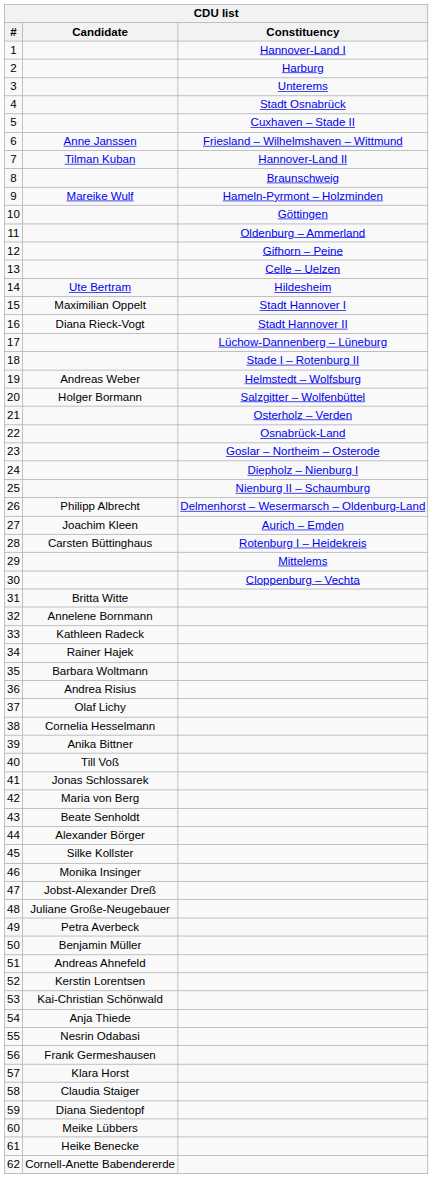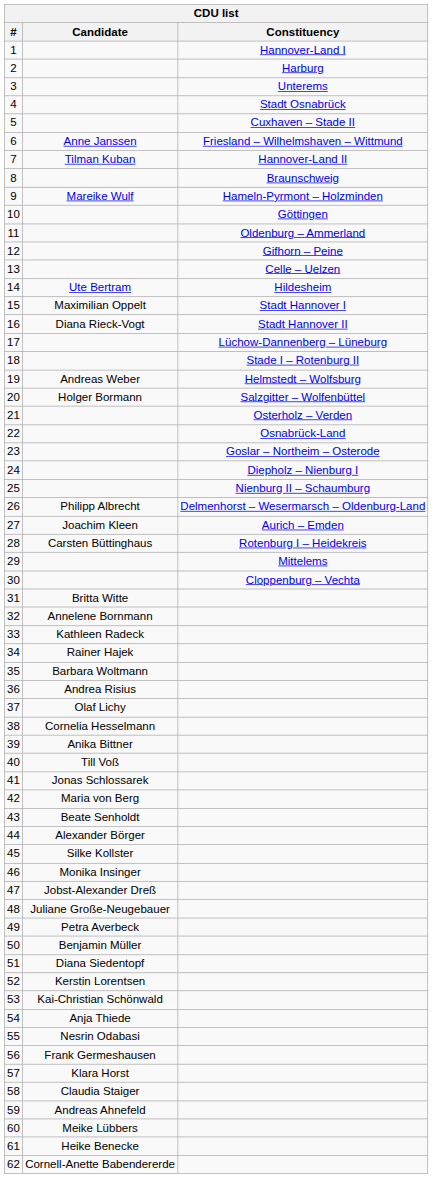 <table class="wikitable mw-collapsible mw-collapsed" style="text-align:center">
 <tr>
 <th colspan=3>CDU list</th>
 </tr>
 <tr>
 <th>#</th>
 <th>Candidate</th>
 <th>Constituency</th>
 </tr>
 <tr>
 <td>1</td>
 <td></td>
 <td><a href='#'>Hannover-Land I</a></td>
 </tr>
 <tr>
 <td>2</td>
 <td></td>
 <td><a href='#'>Harburg</a></td>
 </tr>
 <tr>
 <td>3</td>
 <td></td>
 <td><a href='#'>Unterems</a></td>
 </tr>
 <tr>
 <td>4</td>
 <td></td>
 <td><a href='#'>Stadt Osnabrück</a></td>
 </tr>
 <tr>
 <td>5</td>
 <td></td>
 <td><a href='#'>Cuxhaven – Stade II</a></td>
 </tr>
 <tr>
 <td>6</td>
 <td><a href='#'>Anne Janssen</a></td>
 <td><a href='#'>Friesland – Wilhelmshaven – Wittmund</a></td>
 </tr>
 <tr>
 <td>7</td>
 <td><a href='#'>Tilman Kuban</a></td>
 <td><a href='#'>Hannover-Land II</a></td>
 </tr>
 <tr>
 <td>8</td>
 <td></td>
 <td><a href='#'>Braunschweig</a></td>
 </tr>
 <tr>
 <td>9</td>
 <td><a href='#'>Mareike Wulf</a></td>
 <td><a href='#'>Hameln-Pyrmont – Holzminden</a></td>
 </tr>
 <tr>
 <td>10</td>
 <td></td>
 <td><a href='#'>Göttingen</a></td>
 </tr>
 <tr>
 <td>11</td>
 <td></td>
 <td><a href='#'>Oldenburg – Ammerland</a></td>
 </tr>
 <tr>
 <td>12</td>
 <td></td>
 <td><a href='#'>Gifhorn – Peine</a></td>
 </tr>
 <tr>
 <td>13</td>
 <td></td>
 <td><a href='#'>Celle – Uelzen</a></td>
 </tr>
 <tr>
 <td>14</td>
 <td><a href='#'>Ute Bertram</a></td>
 <td><a href='#'>Hildesheim</a></td>
 </tr>
 <tr>
 <td>15</td>
 <td>Maximilian Oppelt</td>
 <td><a href='#'>Stadt Hannover I</a></td>
 </tr>
 <tr>
 <td>16</td>
 <td>Diana Rieck-Vogt</td>
 <td><a href='#'>Stadt Hannover II</a></td>
 </tr>
 <tr>
 <td>17</td>
 <td></td>
 <td><a href='#'>Lüchow-Dannenberg – Lüneburg</a></td>
 </tr>
 <tr>
 <td>18</td>
 <td></td>
 <td><a href='#'>Stade I – Rotenburg II</a></td>
 </tr>
 <tr>
 <td>19</td>
 <td>Andreas Weber</td>
 <td><a href='#'>Helmstedt – Wolfsburg</a></td>
 </tr>
 <tr>
 <td>20</td>
 <td>Holger Bormann</td>
 <td><a href='#'>Salzgitter – Wolfenbüttel</a></td>
 </tr>
 <tr>
 <td>21</td>
 <td></td>
 <td><a href='#'>Osterholz – Verden</a></td>
 </tr>
 <tr>
 <td>22</td>
 <td></td>
 <td><a href='#'>Osnabrück-Land</a></td>
 </tr>
 <tr>
 <td>23</td>
 <td></td>
 <td><a href='#'>Goslar – Northeim – Osterode</a></td>
 </tr>
 <tr>
 <td>24</td>
 <td></td>
 <td><a href='#'>Diepholz – Nienburg I</a></td>
 </tr>
 <tr>
 <td>25</td>
 <td></td>
 <td><a href='#'>Nienburg II – Schaumburg</a></td>
 </tr>
 <tr>
 <td>26</td>
 <td>Philipp Albrecht</td>
 <td><a href='#'>Delmenhorst – Wesermarsch – Oldenburg-Land</a></td>
 </tr>
 <tr>
 <td>27</td>
 <td>Joachim Kleen</td>
 <td><a href='#'>Aurich – Emden</a></td>
 </tr>
 <tr>
 <td>28</td>
 <td>Carsten Büttinghaus</td>
 <td><a href='#'>Rotenburg I – Heidekreis</a></td>
 </tr>
 <tr>
 <td>29</td>
 <td></td>
 <td><a href='#'>Mittelems</a></td>
 </tr>
 <tr>
 <td>30</td>
 <td></td>
 <td><a href='#'>Cloppenburg – Vechta</a></td>
 </tr>
 <tr>
 <td>31</td>
 <td>Britta Witte</td>
 <td></td>
 </tr>
 <tr>
 <td>32</td>
 <td>Annelene Bornmann</td>
 <td></td>
 </tr>
 <tr>
 <td>33</td>
 <td>Kathleen Radeck</td>
 <td></td>
 </tr>
 <tr>
 <td>34</td>
 <td>Rainer Hajek</td>
 <td></td>
 </tr>
 <tr>
 <td>35</td>
 <td>Barbara Woltmann</td>
 <td></td>
 </tr>
 <tr>
 <td>36</td>
 <td>Andrea Risius</td>
 <td></td>
 </tr>
 <tr>
 <td>37</td>
 <td>Olaf Lichy</td>
 <td></td>
 </tr>
 <tr>
 <td>38</td>
 <td>Cornelia Hesselmann</td>
 <td></td>
 </tr>
 <tr>
 <td>39</td>
 <td>Anika Bittner</td>
 <td></td>
 </tr>
 <tr>
 <td>40</td>
 <td>Till Voß</td>
 <td></td>
 </tr>
 <tr>
 <td>41</td>
 <td>Jonas Schlossarek</td>
 <td></td>
 </tr>
 <tr>
 <td>42</td>
 <td>Maria von Berg</td>
 <td></td>
 </tr>
 <tr>
 <td>43</td>
 <td>Beate Senholdt</td>
 <td></td>
 </tr>
 <tr>
 <td>44</td>
 <td>Alexander Börger</td>
 <td></td>
 </tr>
 <tr>
 <td>45</td>
 <td>Silke Kollster</td>
 <td></td>
 </tr>
 <tr>
 <td>46</td>
 <td>Monika Insinger</td>
 <td></td>
 </tr>
 <tr>
 <td>47</td>
 <td>Jobst-Alexander Dreß</td>
 <td></td>
 </tr>
 <tr>
 <td>48</td>
 <td>Juliane Große-Neugebauer</td>
 <td></td>
 </tr>
 <tr>
 <td>49</td>
 <td>Petra Averbeck</td>
 <td></td>
 </tr>
 <tr>
 <td>50</td>
 <td>Benjamin Müller</td>
 <td></td>
 </tr>
 <tr>
 <td>51</td>
-<td>Andreas Ahnefeld</td>
+<td>Diana Siedentopf</td>
 <td></td>
 </tr>
 <tr>
 <td>52</td>
 <td>Kerstin Lorentsen</td>
 <td></td>
 </tr>
 <tr>
 <td>53</td>
 <td>Kai-Christian Schönwald</td>
 <td></td>
 </tr>
 <tr>
 <td>54</td>
 <td>Anja Thiede</td>
 <td></td>
 </tr>
 <tr>
 <td>55</td>
 <td>Nesrin Odabasi</td>
 <td></td>
 </tr>
 <tr>
 <td>56</td>
 <td>Frank Germeshausen</td>
 <td></td>
 </tr>
 <tr>
 <td>57</td>
 <td>Klara Horst</td>
 <td></td>
 </tr>
 <tr>
 <td>58</td>
 <td>Claudia Staiger</td>
 <td></td>
 </tr>
 <tr>
 <td>59</td>
-<td>Diana Siedentopf</td>
+<td>Andreas Ahnefeld</td>
 <td></td>
 </tr>
 <tr>
 <td>60</td>
 <td>Meike Lübbers</td>
 <td></td>
 </tr>
 <tr>
 <td>61</td>
 <td>Heike Benecke</td>
 <td></td>
 </tr>
 <tr>
 <td>62</td>
 <td>Cornell-Anette Babendererde</td>
 <td></td>
 </tr>
 </table>
